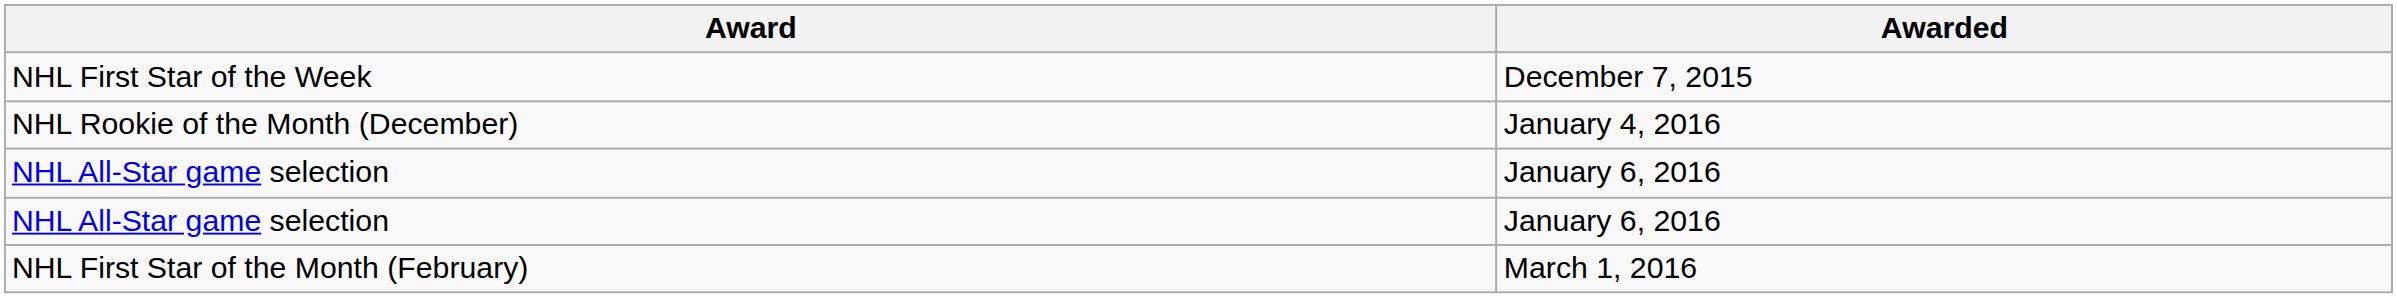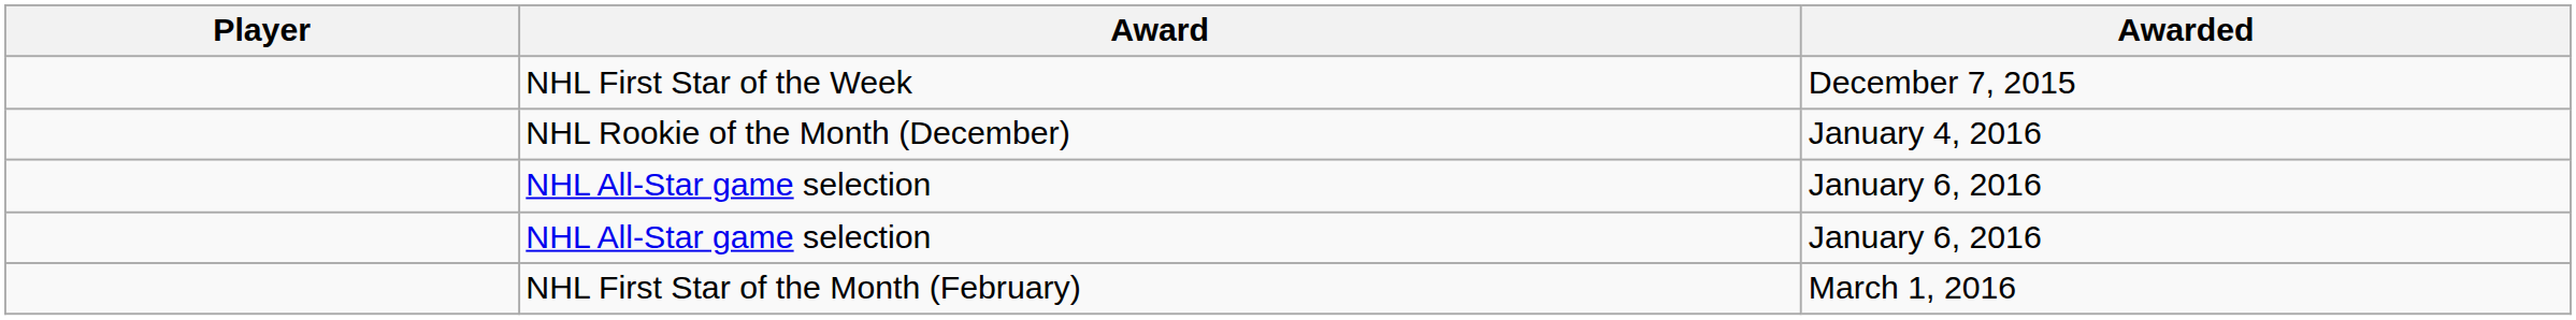 <table class="wikitable sortable" style="width:100%;">
 <tr>
+<th style="width:20%;">Player</th>
 <th style="width:50%;">Award</th>
 <th style="width:30%;" data-sort-type="date">Awarded</th>
 </tr>
 <tr>
+<td></td>
 <td>NHL First Star of the Week</td>
 <td>December 7, 2015</td>
 </tr>
 <tr>
+<td></td>
 <td>NHL Rookie of the Month (December)</td>
 <td>January 4, 2016</td>
 </tr>
 <tr>
+<td></td>
 <td><a href='#'>NHL All-Star game</a> selection</td>
 <td>January 6, 2016</td>
 </tr>
 <tr>
+<td></td>
 <td><a href='#'>NHL All-Star game</a> selection</td>
 <td>January 6, 2016</td>
 </tr>
 <tr>
+<td></td>
 <td>NHL First Star of the Month (February)</td>
 <td>March 1, 2016</td>
 </tr>
 </table>
